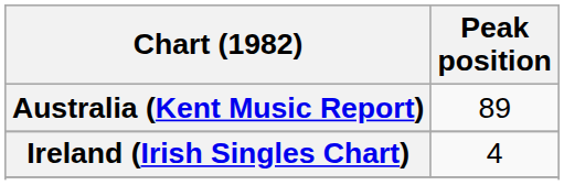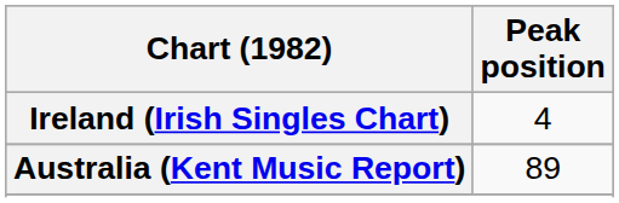 <table class="wikitable sortable plainrowheaders" style="text-align:center">
 <tr>
 <th scope="col">Chart (1982)</th>
 <th scope="col">Peak<br>position</th>
 </tr>
 <tr>
-<th scope="row">Australia (<a href='#'>Kent Music Report</a>)</th>
-<td>89</td>
+<th scope="row">Ireland (<a href='#'>Irish Singles Chart</a>)</th>
+<td>4</td>
 </tr>
 <tr>
 </tr>
 <tr>
-<th scope="row">Ireland (<a href='#'>Irish Singles Chart</a>)</th>
-<td>4</td>
+<th scope="row">Australia (<a href='#'>Kent Music Report</a>)</th>
+<td>89</td>
 </tr>
 <tr>
 </tr>
 <tr>
 </tr>
 <tr>
 </tr>
 <tr>
 </tr>
 <tr>
 </tr>
 <tr>
 </tr>
 </table>
